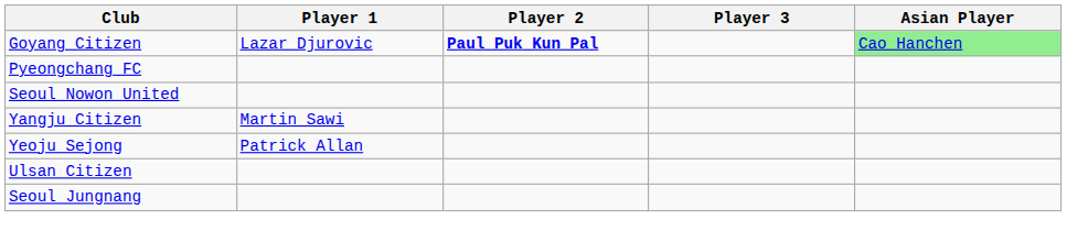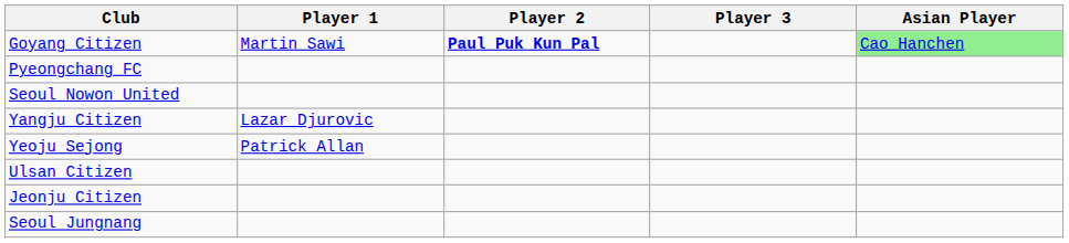 <table class="sortable wikitable">
 <tr>
 <th style="width:190px;">Club</th>
 <th style="width:170px;">Player 1</th>
 <th style="width:170px;">Player 2</th>
 <th style="width:170px;">Player 3</th>
 <th style="width:170px;">Asian Player</th>
 </tr>
 <tr>
 <td><a href='#'>Goyang Citizen</a></td>
-<td> <a href='#'>Lazar Djurovic</a></td>
+<td> <a href='#'>Martin Sawi</a></td>
 <td> <strong><a href='#'>Paul Puk Kun Pal</a></strong></td>
 <td></td>
 <td style="background: lightgreen;"> <a href='#'>Cao Hanchen</a></td>
 </tr>
 <tr>
 <td><a href='#'>Pyeongchang FC</a></td>
 <td></td>
 <td></td>
 <td></td>
 <td></td>
 </tr>
 <tr>
 <td><a href='#'>Seoul Nowon United</a></td>
 <td></td>
 <td></td>
 <td></td>
 <td></td>
 </tr>
 <tr>
 <td><a href='#'>Yangju Citizen</a></td>
-<td> <a href='#'>Martin Sawi</a></td>
+<td> <a href='#'>Lazar Djurovic</a></td>
 <td></td>
 <td></td>
 <td></td>
 </tr>
 <tr>
 <td><a href='#'>Yeoju Sejong</a></td>
 <td> <a href='#'>Patrick Allan</a></td>
 <td></td>
 <td></td>
 <td></td>
 </tr>
 <tr>
 <td><a href='#'>Ulsan Citizen</a></td>
 <td></td>
 <td></td>
 <td></td>
 <td></td>
 </tr>
 <tr>
+<td><a href='#'>Jeonju Citizen</a></td>
+<td></td>
+<td></td>
+<td></td>
+<td></td>
+</tr>
+<tr>
 <td><a href='#'>Seoul Jungnang</a></td>
 <td></td>
 <td></td>
 <td></td>
 <td></td>
 </tr>
 </table>
